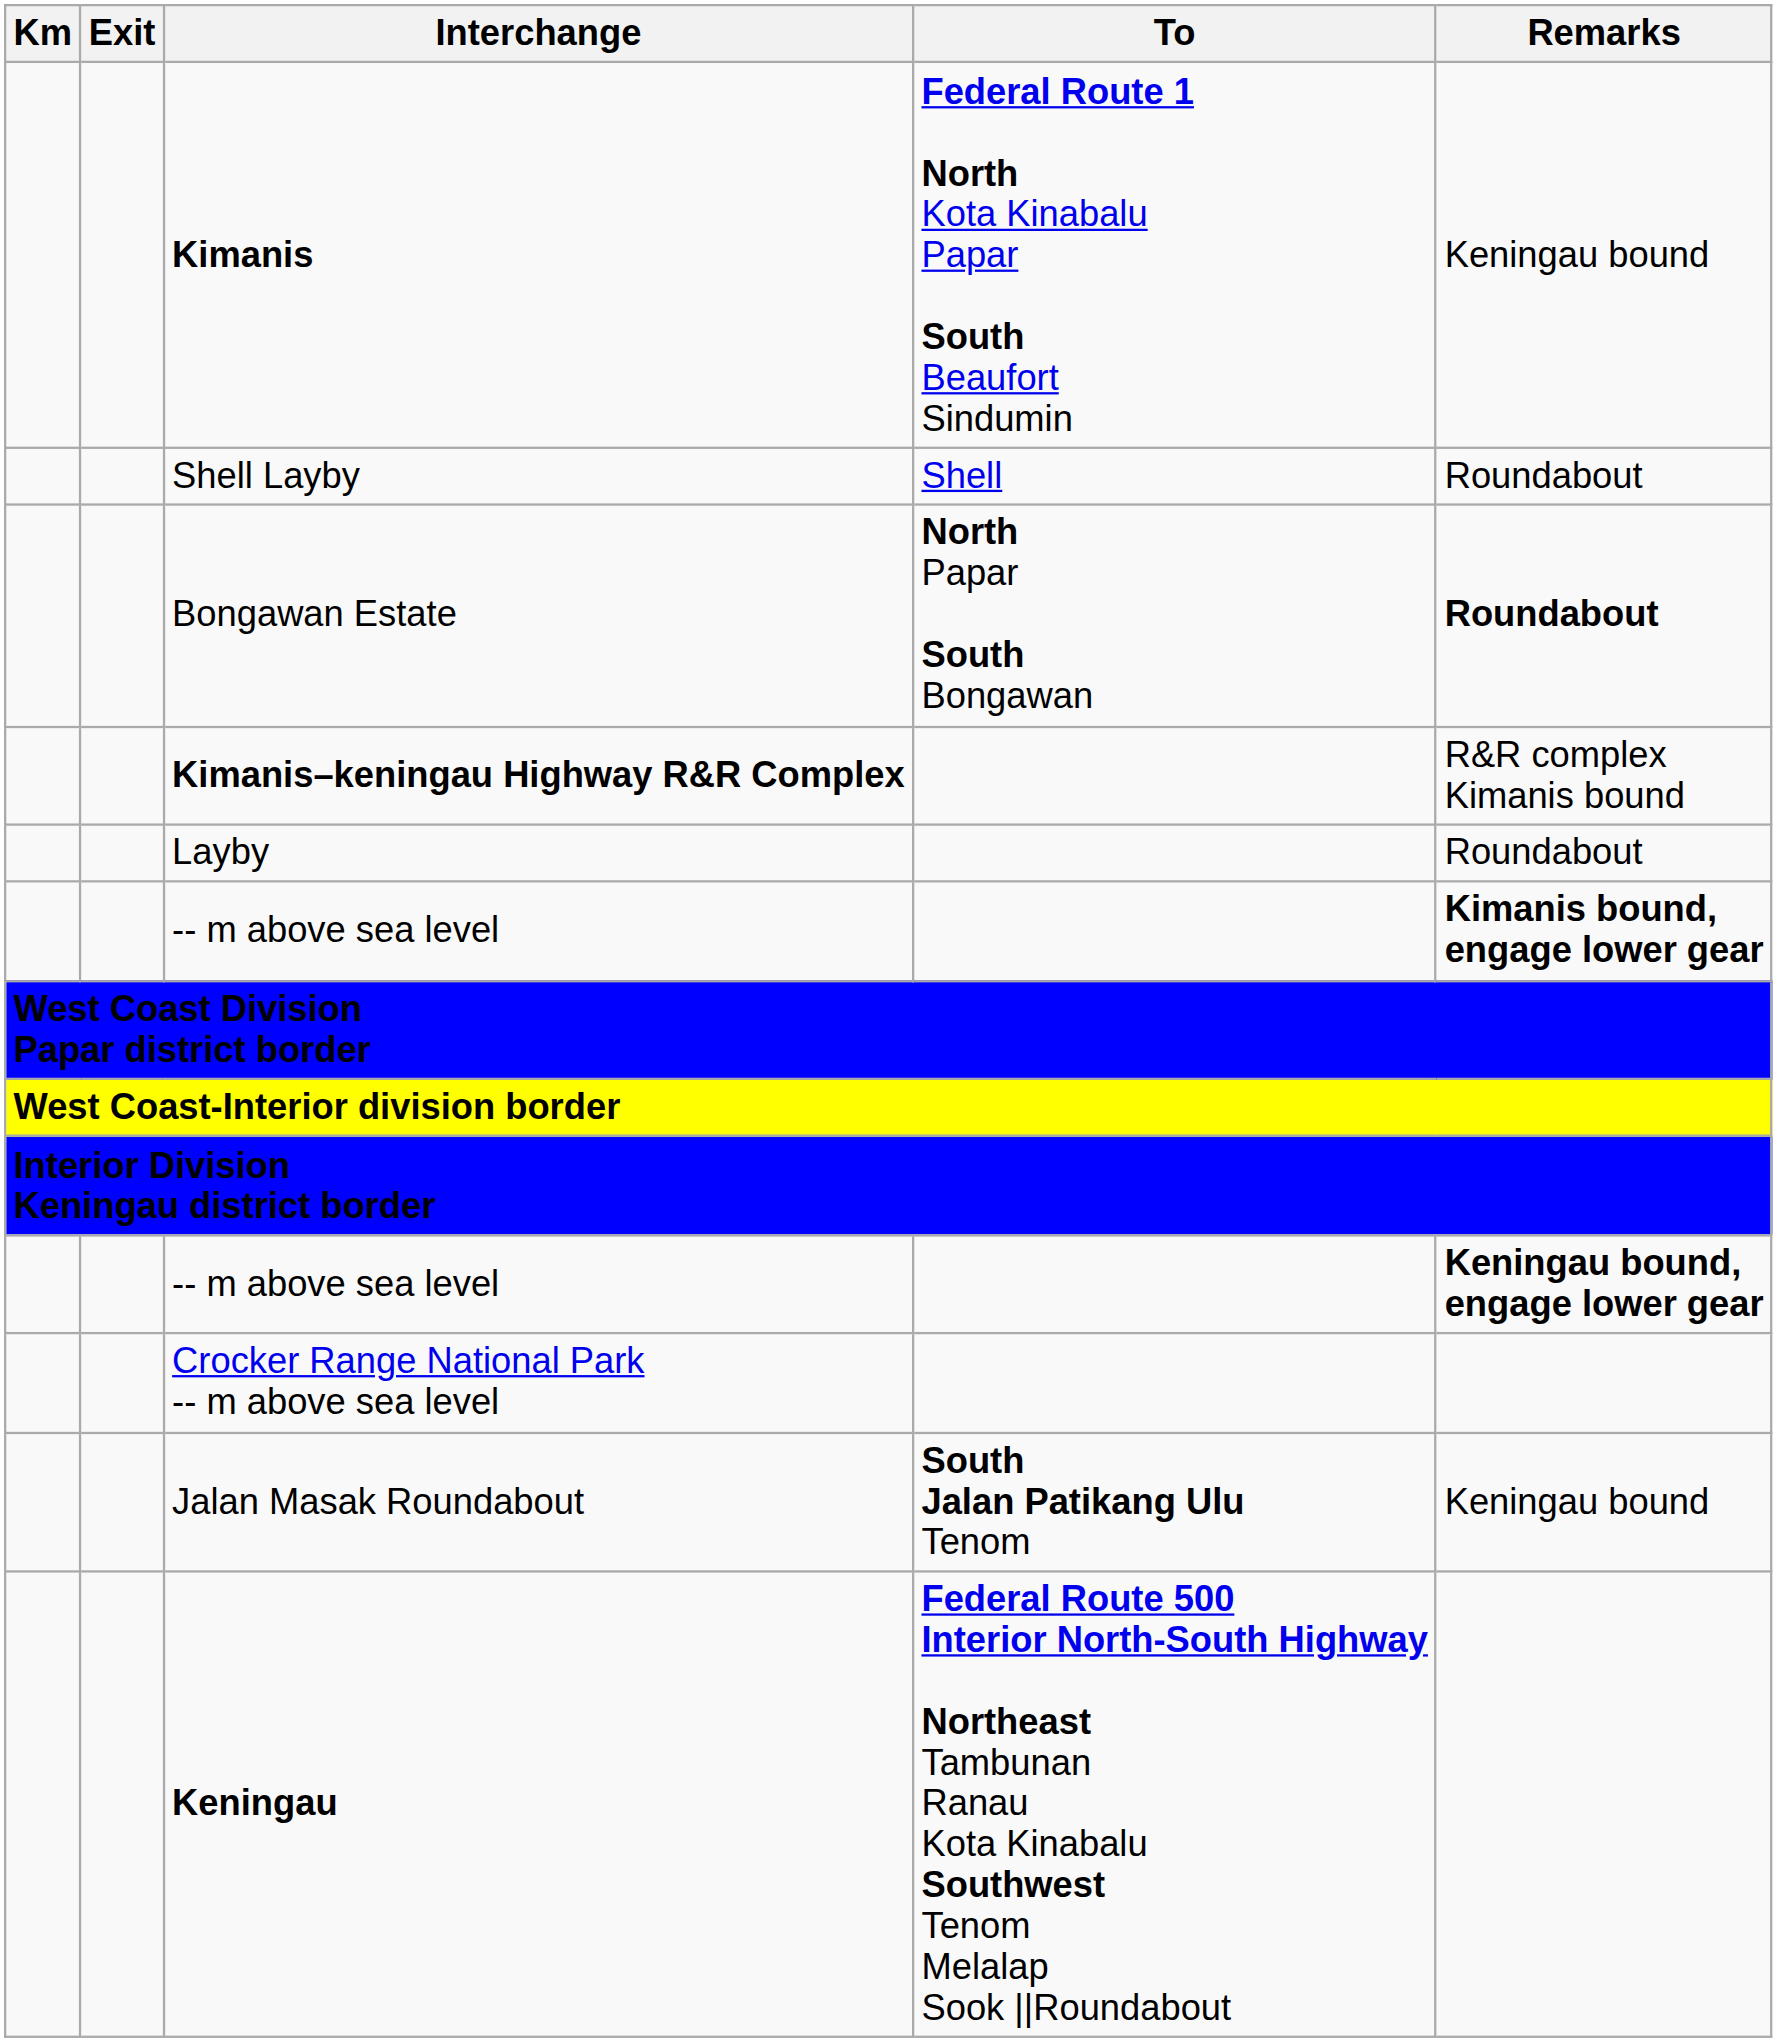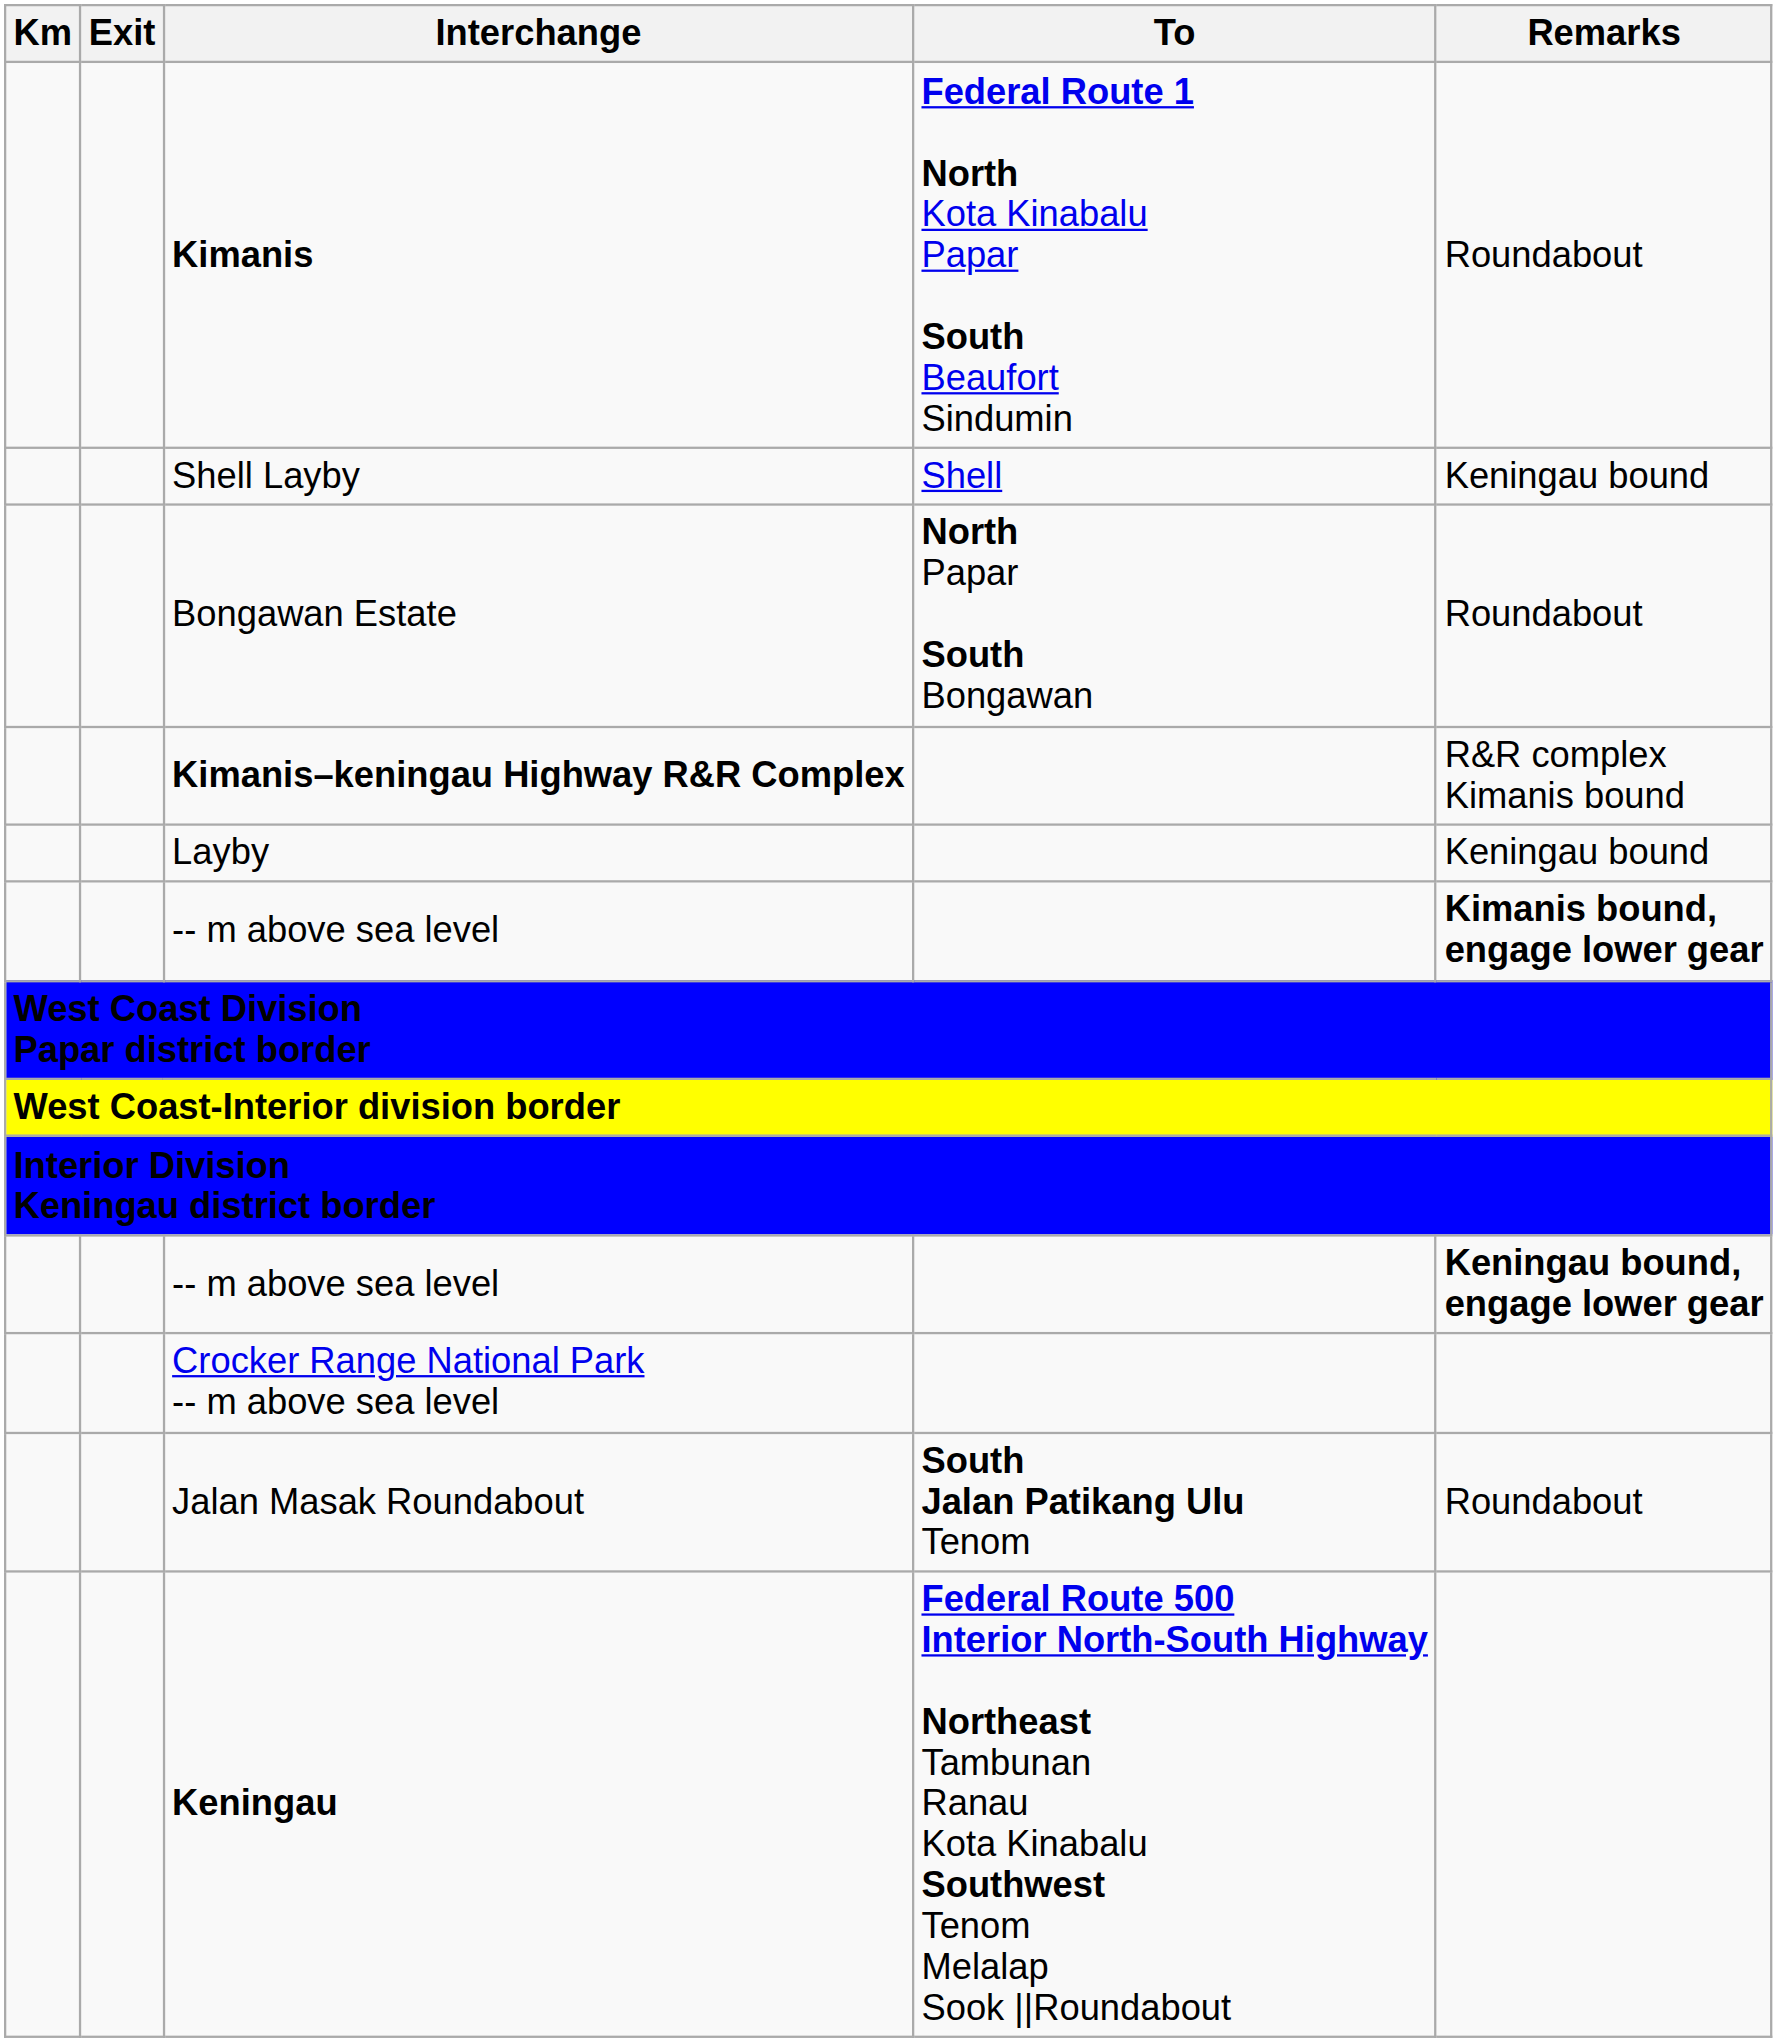 <table class="wikitable">
 <tr>
 <th>Km</th>
 <th>Exit</th>
 <th>Interchange</th>
 <th>To</th>
 <th>Remarks</th>
 </tr>
 <tr>
 <td></td>
 <td></td>
 <td><strong>Kimanis</strong></td>
 <td> <strong><a href='#'>Federal Route 1</a></strong><br><br><strong>North</strong><br><a href='#'>Kota Kinabalu</a><br><a href='#'>Papar</a><br><br><strong>South</strong><br><a href='#'>Beaufort</a><br>Sindumin</td>
-<td>Keningau bound</td>
+<td>Roundabout</td>
 </tr>
 <tr>
 <td></td>
 <td></td>
 <td> Shell Layby</td>
 <td>  <a href='#'>Shell</a></td>
-<td>Roundabout</td>
+<td>Keningau bound</td>
 </tr>
 <tr>
 <td></td>
 <td></td>
 <td>Bongawan Estate</td>
 <td><strong>North</strong><br>Papar<br><br><strong>South</strong><br>Bongawan</td>
-<td><strong>Roundabout</strong></td>
+<td>Roundabout</td>
 </tr>
 <tr>
 <td></td>
 <td></td>
 <td> <strong>Kimanis–keningau Highway R&R Complex</strong></td>
 <td>   </td>
 <td>R&R complex<br>Kimanis bound</td>
 </tr>
 <tr>
 <td></td>
 <td></td>
 <td> Layby</td>
 <td></td>
-<td>Roundabout</td>
+<td>Keningau bound</td>
 </tr>
 <tr>
 <td></td>
 <td></td>
 <td>-- m above sea level</td>
 <td></td>
 <td><strong>Kimanis bound,<br>engage lower gear</strong></td>
 </tr>
 <tr>
 <td style="width:600px" colspan="6" style="text-align:center" bgcolor="blue"><strong><span>West Coast Division<br>Papar district border</span></strong></td>
 </tr>
 <tr>
 <td style="width:600px" colspan="6" style="text-align:center" bgcolor="yellow"><strong><span>West Coast-Interior division border</span></strong></td>
 </tr>
 <tr>
 <td style="width:600px" colspan="6" style="text-align:center" bgcolor="blue"><strong><span>Interior Division<br>Keningau district border</span></strong></td>
 </tr>
 <tr>
 <td></td>
 <td></td>
 <td>-- m above sea level</td>
 <td></td>
 <td><strong>Keningau bound,<br>engage lower gear</strong></td>
 </tr>
 <tr>
 <td></td>
 <td></td>
 <td><a href='#'>Crocker Range National Park</a><br>-- m above sea level</td>
 <td></td>
 <td></td>
 </tr>
 <tr>
 <td></td>
 <td></td>
 <td>Jalan Masak Roundabout</td>
 <td><strong>South</strong><br><strong>Jalan Patikang Ulu</strong><br>Tenom</td>
-<td>Keningau bound</td>
+<td>Roundabout</td>
 </tr>
 <tr>
 <td></td>
 <td></td>
 <td><strong>Keningau</strong></td>
 <td> <strong><a href='#'>Federal Route 500</a></strong><br><strong><a href='#'>Interior North-South Highway</a></strong><br><br><strong>Northeast</strong><br>Tambunan<br>Ranau<br>Kota Kinabalu<br><strong>Southwest</strong><br>Tenom<br>Melalap<br>Sook ||Roundabout</td>
 </tr>
 </table>
